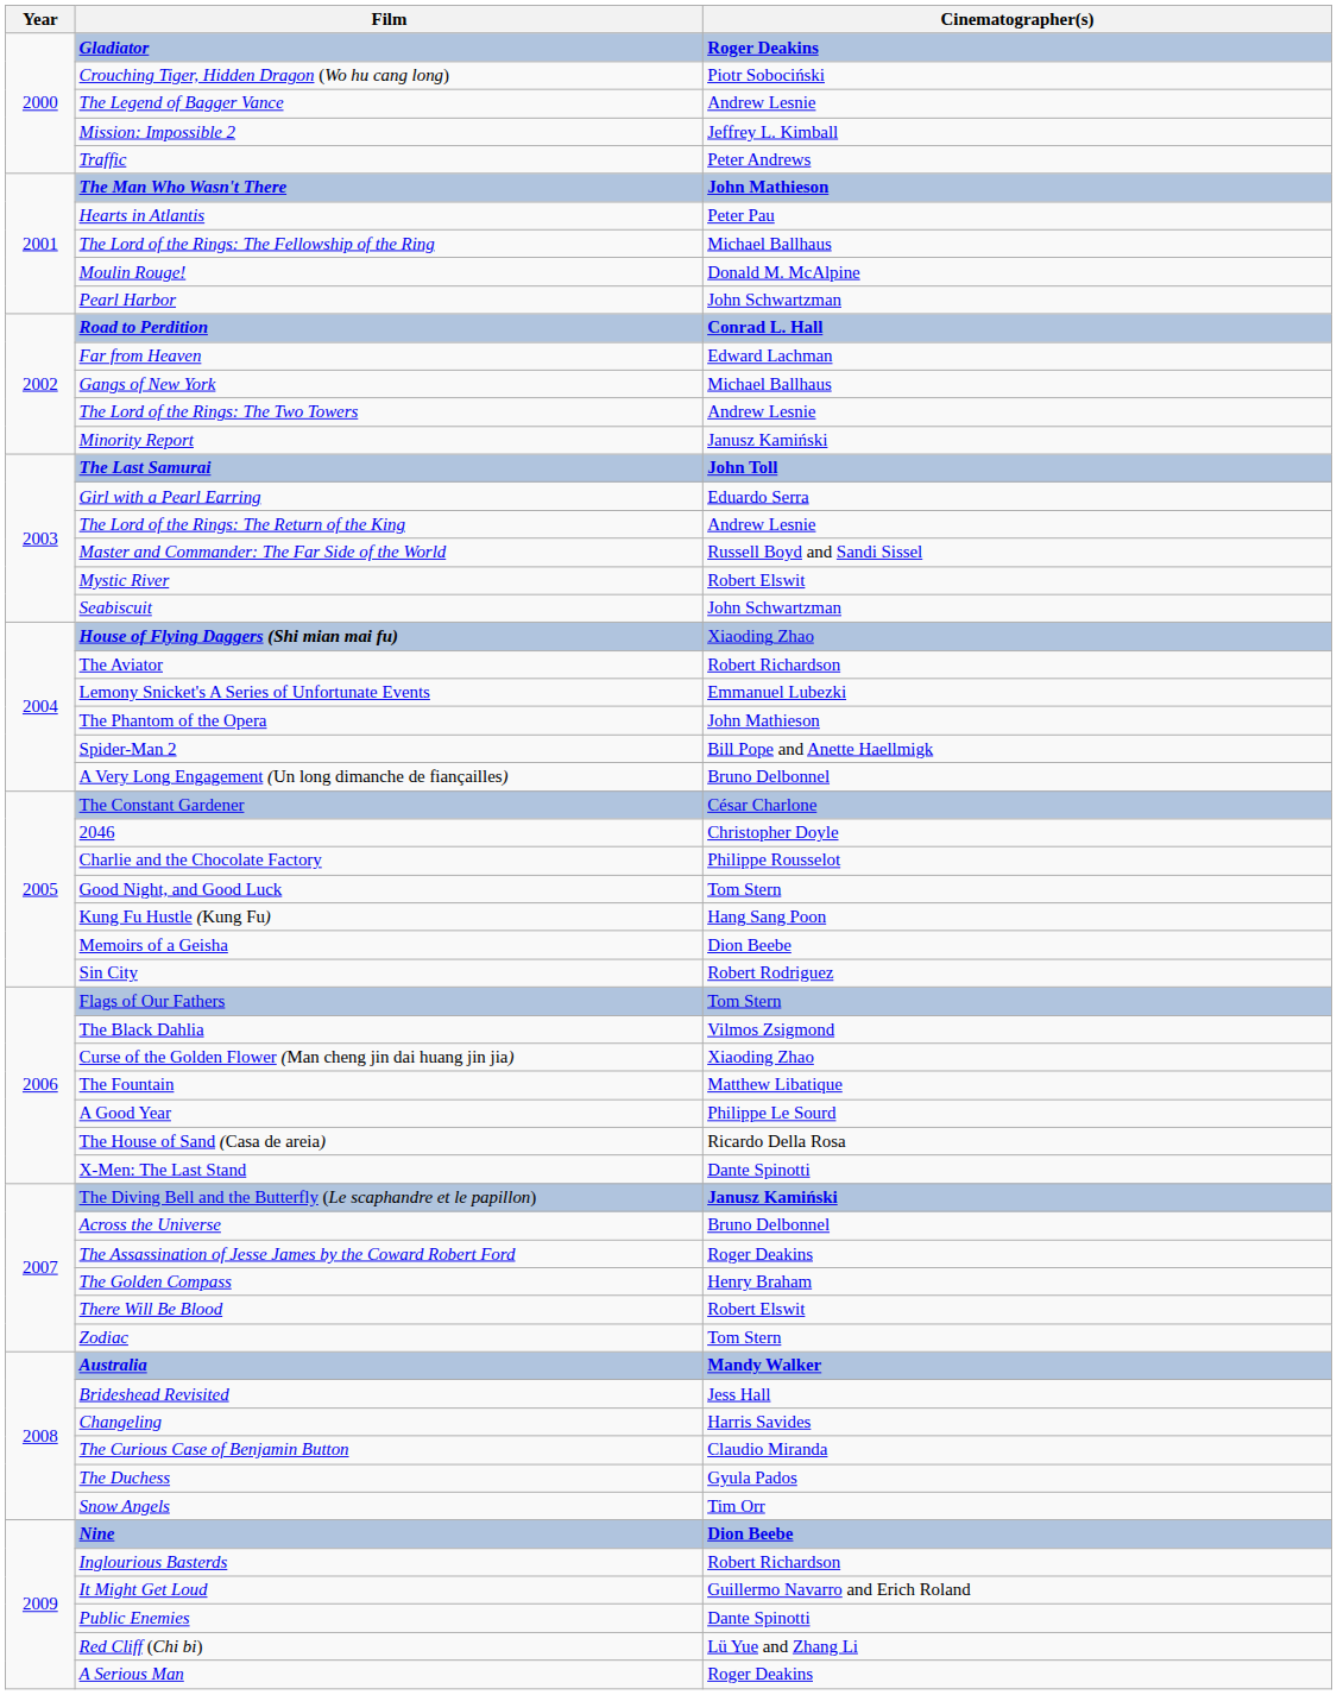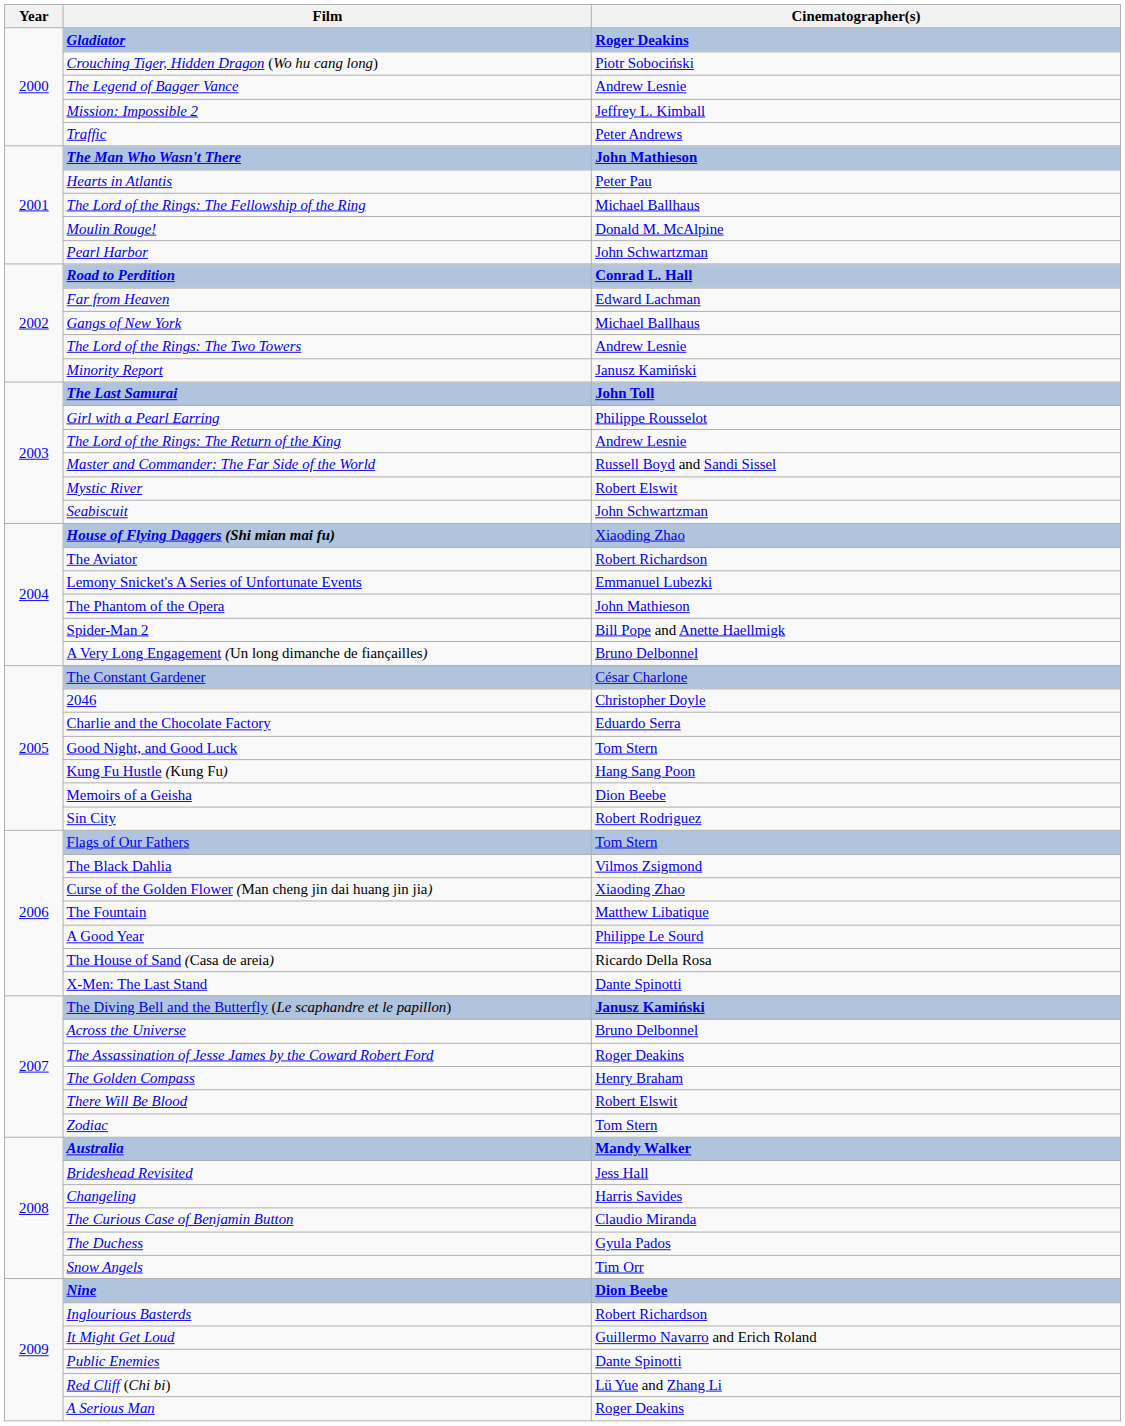 <table class="wikitable" width="95%" cellpadding="5">
 <tr>
 <th width="5%">Year</th>
 <th width="45%">Film</th>
 <th width="45%">Cinematographer(s)</th>
 </tr>
 <tr>
 <td rowspan="5" style="text-align:center;"><a href='#'>2000</a></td>
 <td style="background:#B0C4DE;"><strong><em><a href='#'>Gladiator</a></em></strong></td>
 <td style="background:#B0C4DE;"><strong><a href='#'>Roger Deakins</a></strong></td>
 </tr>
 <tr>
 <td><em><a href='#'>Crouching Tiger, Hidden Dragon</a></em> (<em>Wo hu cang long</em>)</td>
 <td><a href='#'>Piotr Sobociński</a></td>
 </tr>
 <tr>
 <td><em><a href='#'>The Legend of Bagger Vance</a></em></td>
 <td><a href='#'>Andrew Lesnie</a></td>
 </tr>
 <tr>
 <td><em><a href='#'>Mission: Impossible 2</a></em></td>
 <td><a href='#'>Jeffrey L. Kimball</a></td>
 </tr>
 <tr>
 <td><em><a href='#'>Traffic</a></em></td>
 <td><a href='#'>Peter Andrews</a></td>
 </tr>
 <tr>
 <td rowspan="5" style="text-align:center;"><a href='#'>2001</a></td>
 <td style="background:#B0C4DE;"><strong><em><a href='#'>The Man Who Wasn't There</a></em></strong></td>
 <td style="background:#B0C4DE;"><strong><a href='#'>John Mathieson</a></strong></td>
 </tr>
 <tr>
 <td><em><a href='#'>Hearts in Atlantis</a></em></td>
 <td><a href='#'>Peter Pau</a></td>
 </tr>
 <tr>
 <td><em><a href='#'>The Lord of the Rings: The Fellowship of the Ring</a></em></td>
 <td><a href='#'>Michael Ballhaus</a></td>
 </tr>
 <tr>
 <td><em><a href='#'>Moulin Rouge!</a></em></td>
 <td><a href='#'>Donald M. McAlpine</a></td>
 </tr>
 <tr>
 <td><em><a href='#'>Pearl Harbor</a></em></td>
 <td><a href='#'>John Schwartzman</a></td>
 </tr>
 <tr>
 <td rowspan="5" style="text-align:center;"><a href='#'>2002</a></td>
 <td style="background:#B0C4DE;"><strong><em><a href='#'>Road to Perdition</a></em></strong></td>
 <td style="background:#B0C4DE;"><strong><a href='#'>Conrad L. Hall</a></strong></td>
 </tr>
 <tr>
 <td><em><a href='#'>Far from Heaven</a></em></td>
 <td><a href='#'>Edward Lachman</a></td>
 </tr>
 <tr>
 <td><em><a href='#'>Gangs of New York</a></em></td>
 <td><a href='#'>Michael Ballhaus</a></td>
 </tr>
 <tr>
 <td><em><a href='#'>The Lord of the Rings: The Two Towers</a></em></td>
 <td><a href='#'>Andrew Lesnie</a></td>
 </tr>
 <tr>
 <td><em><a href='#'>Minority Report</a></em></td>
 <td><a href='#'>Janusz Kamiński</a></td>
 </tr>
 <tr>
 <td rowspan="6" style="text-align:center;"><a href='#'>2003</a></td>
 <td style="background:#B0C4DE;"><strong><em><a href='#'>The Last Samurai</a></em></strong></td>
 <td style="background:#B0C4DE;"><strong><a href='#'>John Toll</a></strong></td>
 </tr>
 <tr>
 <td><em><a href='#'>Girl with a Pearl Earring</a></em></td>
-<td><a href='#'>Eduardo Serra</a></td>
+<td><a href='#'>Philippe Rousselot</a></td>
 </tr>
 <tr>
 <td><em><a href='#'>The Lord of the Rings: The Return of the King</a></em></td>
 <td><a href='#'>Andrew Lesnie</a></td>
 </tr>
 <tr>
 <td><em><a href='#'>Master and Commander: The Far Side of the World</a></em></td>
 <td><a href='#'>Russell Boyd</a> and <a href='#'>Sandi Sissel</a></td>
 </tr>
 <tr>
 <td><em><a href='#'>Mystic River</a></em></td>
 <td><a href='#'>Robert Elswit</a></td>
 </tr>
 <tr>
 <td><em><a href='#'>Seabiscuit</a></em></td>
 <td><a href='#'>John Schwartzman</a></td>
 </tr>
 <tr>
 <td rowspan="6" style="text-align:center;"><a href='#'>2004</a></td>
 <td style="background:#B0C4DE;"><strong><em><a href='#'>House of Flying Daggers</a><em> (</em>Shi mian mai fu<em>)<strong></td>
 <td style="background:#B0C4DE;"></strong><a href='#'>Xiaoding Zhao</a><strong></td>
 </tr>
 <tr>
 <td></em><a href='#'>The Aviator</a><em></td>
 <td><a href='#'>Robert Richardson</a></td>
 </tr>
 <tr>
 <td></em><a href='#'>Lemony Snicket's A Series of Unfortunate Events</a><em></td>
 <td><a href='#'>Emmanuel Lubezki</a></td>
 </tr>
 <tr>
 <td></em><a href='#'>The Phantom of the Opera</a><em></td>
 <td><a href='#'>John Mathieson</a></td>
 </tr>
 <tr>
 <td></em><a href='#'>Spider-Man 2</a><em></td>
 <td><a href='#'>Bill Pope</a> and <a href='#'>Anette Haellmigk</a></td>
 </tr>
 <tr>
 <td></em><a href='#'>A Very Long Engagement</a><em> (</em>Un long dimanche de fiançailles<em>)</td>
 <td><a href='#'>Bruno Delbonnel</a></td>
 </tr>
 <tr>
 <td rowspan="7" style="text-align:center;"><a href='#'>2005</a></td>
 <td style="background:#B0C4DE;"></em></strong><a href='#'>The Constant Gardener</a><strong><em></td>
 <td style="background:#B0C4DE;"></strong><a href='#'>César Charlone</a><strong></td>
 </tr>
 <tr>
 <td></em><a href='#'>2046</a><em></td>
 <td><a href='#'>Christopher Doyle</a></td>
 </tr>
 <tr>
 <td></em><a href='#'>Charlie and the Chocolate Factory</a><em></td>
-<td><a href='#'>Philippe Rousselot</a></td>
+<td><a href='#'>Eduardo Serra</a></td>
 </tr>
 <tr>
 <td></em><a href='#'>Good Night, and Good Luck</a><em></td>
 <td><a href='#'>Tom Stern</a></td>
 </tr>
 <tr>
 <td></em><a href='#'>Kung Fu Hustle</a><em> (</em>Kung Fu<em>)</td>
 <td><a href='#'>Hang Sang Poon</a></td>
 </tr>
 <tr>
 <td></em><a href='#'>Memoirs of a Geisha</a><em></td>
 <td><a href='#'>Dion Beebe</a></td>
 </tr>
 <tr>
 <td></em><a href='#'>Sin City</a><em></td>
 <td><a href='#'>Robert Rodriguez</a></td>
 </tr>
 <tr>
 <td rowspan="7" style="text-align:center;"><a href='#'>2006</a></td>
 <td style="background:#B0C4DE;"></em></strong><a href='#'>Flags of Our Fathers</a><strong><em></td>
 <td style="background:#B0C4DE;"></strong><a href='#'>Tom Stern</a><strong></td>
 </tr>
 <tr>
 <td></em><a href='#'>The Black Dahlia</a><em></td>
 <td><a href='#'>Vilmos Zsigmond</a></td>
 </tr>
 <tr>
 <td></em><a href='#'>Curse of the Golden Flower</a><em> (</em>Man cheng jin dai huang jin jia<em>)</td>
 <td><a href='#'>Xiaoding Zhao</a></td>
 </tr>
 <tr>
 <td></em><a href='#'>The Fountain</a><em></td>
 <td><a href='#'>Matthew Libatique</a></td>
 </tr>
 <tr>
 <td></em><a href='#'>A Good Year</a><em></td>
 <td><a href='#'>Philippe Le Sourd</a></td>
 </tr>
 <tr>
 <td></em><a href='#'>The House of Sand</a><em> (</em>Casa de areia<em>)</td>
 <td>Ricardo Della Rosa</td>
 </tr>
 <tr>
 <td></em><a href='#'>X-Men: The Last Stand</a><em></td>
 <td><a href='#'>Dante Spinotti</a></td>
 </tr>
 <tr>
 <td rowspan="6" style="text-align:center;"><a href='#'>2007</a></td>
 <td style="background:#B0C4DE;"></em></strong><a href='#'>The Diving Bell and the Butterfly</a></em> (<em>Le scaphandre et le papillon</em>)</strong></td>
 <td style="background:#B0C4DE;"><strong><a href='#'>Janusz Kamiński</a></strong></td>
 </tr>
 <tr>
 <td><em><a href='#'>Across the Universe</a></em></td>
 <td><a href='#'>Bruno Delbonnel</a></td>
 </tr>
 <tr>
 <td><em><a href='#'>The Assassination of Jesse James by the Coward Robert Ford</a></em></td>
 <td><a href='#'>Roger Deakins</a></td>
 </tr>
 <tr>
 <td><em><a href='#'>The Golden Compass</a></em></td>
 <td><a href='#'>Henry Braham</a></td>
 </tr>
 <tr>
 <td><em><a href='#'>There Will Be Blood</a></em></td>
 <td><a href='#'>Robert Elswit</a></td>
 </tr>
 <tr>
 <td><em><a href='#'>Zodiac</a></em></td>
 <td><a href='#'>Tom Stern</a></td>
 </tr>
 <tr>
 <td rowspan="6" style="text-align:center;"><a href='#'>2008</a></td>
 <td style="background:#B0C4DE;"><strong><em><a href='#'>Australia</a></em></strong></td>
 <td style="background:#B0C4DE;"><strong><a href='#'>Mandy Walker</a></strong></td>
 </tr>
 <tr>
 <td><em><a href='#'>Brideshead Revisited</a></em></td>
 <td><a href='#'>Jess Hall</a></td>
 </tr>
 <tr>
 <td><em><a href='#'>Changeling</a></em></td>
 <td><a href='#'>Harris Savides</a></td>
 </tr>
 <tr>
 <td><em><a href='#'>The Curious Case of Benjamin Button</a></em></td>
 <td><a href='#'>Claudio Miranda</a></td>
 </tr>
 <tr>
 <td><em><a href='#'>The Duchess</a></em></td>
 <td><a href='#'>Gyula Pados</a></td>
 </tr>
 <tr>
 <td><em><a href='#'>Snow Angels</a></em></td>
 <td><a href='#'>Tim Orr</a></td>
 </tr>
 <tr>
 <td rowspan="6" style="text-align:center;"><a href='#'>2009</a></td>
 <td style="background:#B0C4DE;"><strong><em><a href='#'>Nine</a></em></strong></td>
 <td style="background:#B0C4DE;"><strong><a href='#'>Dion Beebe</a></strong></td>
 </tr>
 <tr>
 <td><em><a href='#'>Inglourious Basterds</a></em></td>
 <td><a href='#'>Robert Richardson</a></td>
 </tr>
 <tr>
 <td><em><a href='#'>It Might Get Loud</a></em></td>
 <td><a href='#'>Guillermo Navarro</a> and Erich Roland</td>
 </tr>
 <tr>
 <td><em><a href='#'>Public Enemies</a></em></td>
 <td><a href='#'>Dante Spinotti</a></td>
 </tr>
 <tr>
 <td><em><a href='#'>Red Cliff</a></em> (<em>Chi bi</em>)</td>
 <td><a href='#'>Lü Yue</a> and <a href='#'>Zhang Li</a></td>
 </tr>
 <tr>
 <td><em><a href='#'>A Serious Man</a></em></td>
 <td><a href='#'>Roger Deakins</a></td>
 </tr>
 </table>
